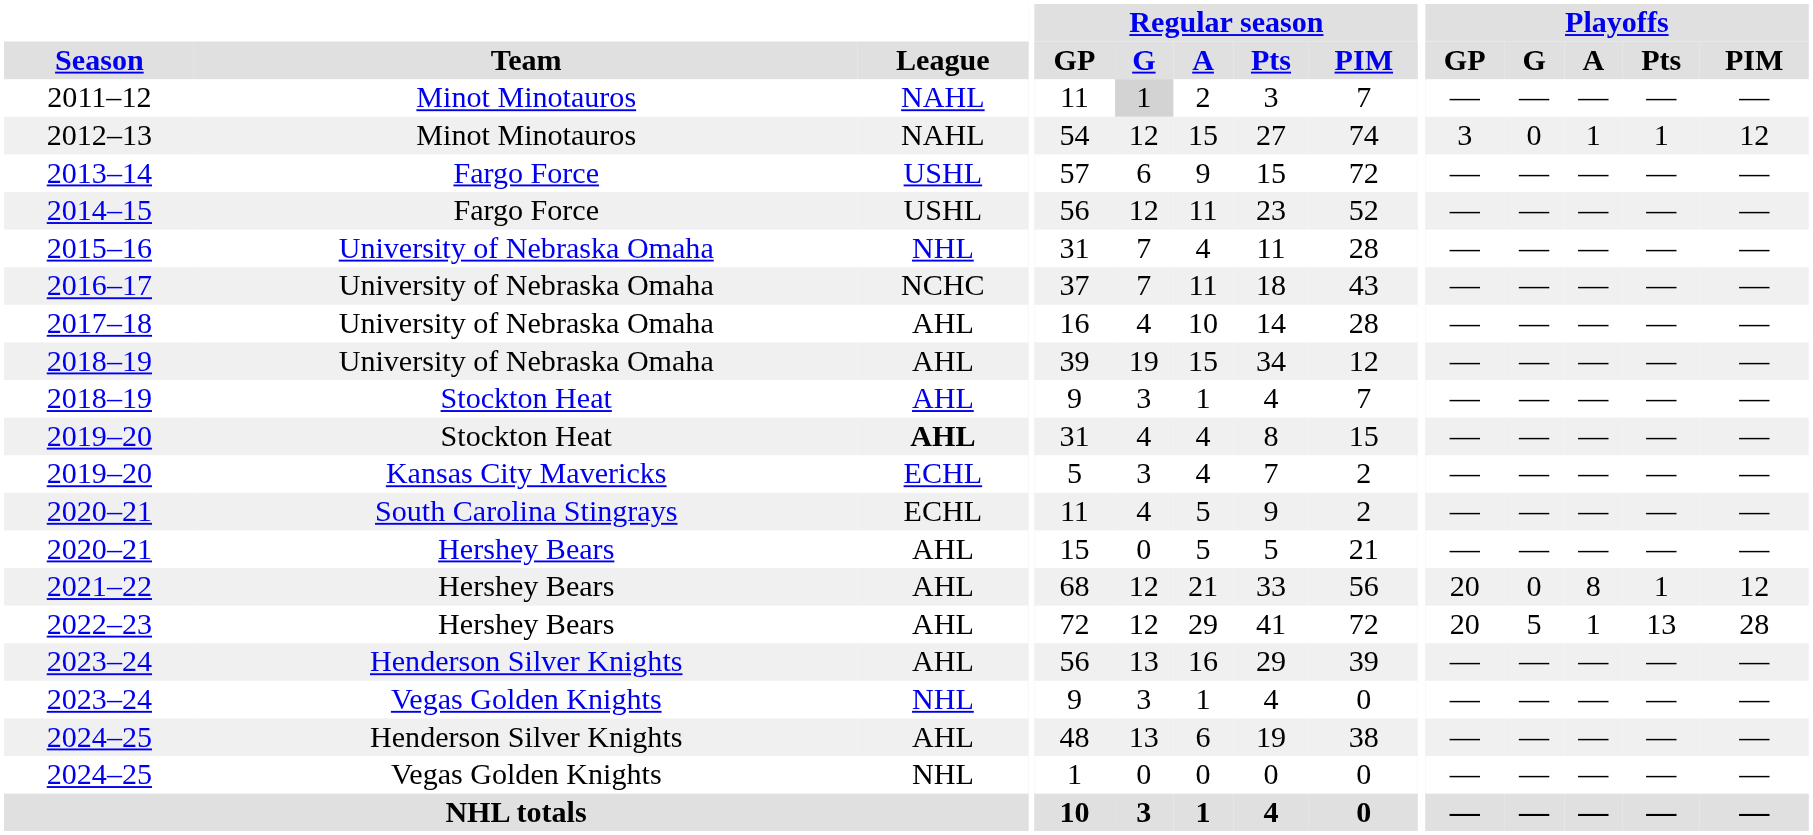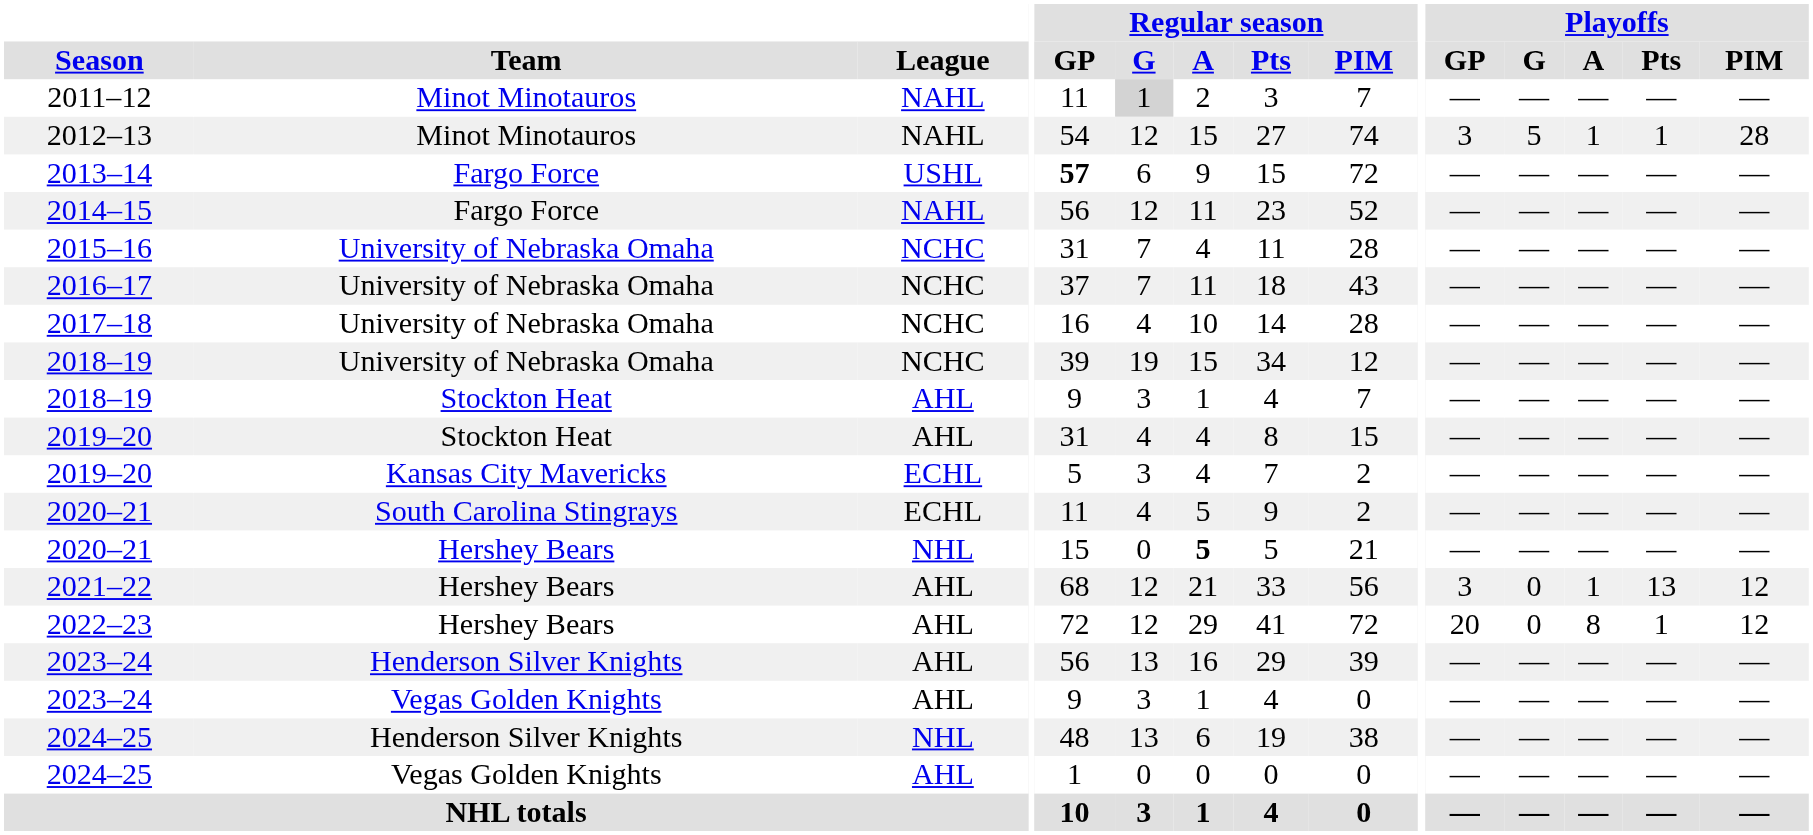 <table border="0" cellpadding="1" cellspacing="0" style="text-align:center; width:60em;">
 <tr bgcolor="#e0e0e0">
 <th colspan="3" bgcolor="#ffffff"></th>
 <th rowspan="99" bgcolor="#ffffff"></th>
 <th colspan="5"><a href='#'>Regular season</a></th>
 <th rowspan="99" bgcolor="#ffffff"></th>
 <th colspan="5"><a href='#'>Playoffs</a></th>
 </tr>
 <tr bgcolor="#e0e0e0">
 <th><a href='#'>Season</a></th>
 <th>Team</th>
 <th>League</th>
 <th>GP</th>
 <th><a href='#'>G</a></th>
 <th><a href='#'>A</a></th>
 <th><a href='#'>Pts</a></th>
 <th><a href='#'>PIM</a></th>
 <th>GP</th>
 <th>G</th>
 <th>A</th>
 <th>Pts</th>
 <th>PIM</th>
 </tr>
 <tr>
 <td>2011–12</td>
 <td><a href='#'>Minot Minotauros</a></td>
 <td><a href='#'>NAHL</a></td>
 <td>11</td>
 <td style="background: lightgrey;">1</td>
 <td>2</td>
 <td>3</td>
 <td>7</td>
 <td>—</td>
 <td>—</td>
 <td>—</td>
 <td>—</td>
 <td>—</td>
 </tr>
 <tr bgcolor="#f0f0f0">
 <td>2012–13</td>
 <td>Minot Minotauros</td>
 <td>NAHL</td>
 <td>54</td>
 <td>12</td>
 <td>15</td>
 <td>27</td>
 <td>74</td>
 <td>3</td>
-<td>0</td>
+<td>5</td>
 <td>1</td>
 <td>1</td>
-<td>12</td>
+<td>28</td>
 </tr>
 <tr>
 <td><a href='#'>2013–14</a></td>
 <td><a href='#'>Fargo Force</a></td>
 <td><a href='#'>USHL</a></td>
-<td>57</td>
+<td><strong>57</strong></td>
 <td>6</td>
 <td>9</td>
 <td>15</td>
 <td>72</td>
 <td>—</td>
 <td>—</td>
 <td>—</td>
 <td>—</td>
 <td>—</td>
 </tr>
 <tr bgcolor="#f0f0f0">
 <td><a href='#'>2014–15</a></td>
 <td>Fargo Force</td>
-<td>USHL</td>
+<td><a href='#'>NAHL</a></td>
 <td>56</td>
 <td>12</td>
 <td>11</td>
 <td>23</td>
 <td>52</td>
 <td>—</td>
 <td>—</td>
 <td>—</td>
 <td>—</td>
 <td>—</td>
 </tr>
 <tr>
 <td><a href='#'>2015–16</a></td>
 <td><a href='#'>University of Nebraska Omaha</a></td>
-<td><a href='#'>NHL</a></td>
+<td><a href='#'>NCHC</a></td>
 <td>31</td>
 <td>7</td>
 <td>4</td>
 <td>11</td>
 <td>28</td>
 <td>—</td>
 <td>—</td>
 <td>—</td>
 <td>—</td>
 <td>—</td>
 </tr>
 <tr bgcolor="#f0f0f0">
 <td><a href='#'>2016–17</a></td>
 <td>University of Nebraska Omaha</td>
 <td>NCHC</td>
 <td>37</td>
 <td>7</td>
 <td>11</td>
 <td>18</td>
 <td>43</td>
 <td>—</td>
 <td>—</td>
 <td>—</td>
 <td>—</td>
 <td>—</td>
 </tr>
 <tr>
 <td><a href='#'>2017–18</a></td>
 <td>University of Nebraska Omaha</td>
-<td>AHL</td>
+<td>NCHC</td>
 <td>16</td>
 <td>4</td>
 <td>10</td>
 <td>14</td>
 <td>28</td>
 <td>—</td>
 <td>—</td>
 <td>—</td>
 <td>—</td>
 <td>—</td>
 </tr>
 <tr bgcolor="#f0f0f0">
 <td><a href='#'>2018–19</a></td>
 <td>University of Nebraska Omaha</td>
-<td>AHL</td>
+<td>NCHC</td>
 <td>39</td>
 <td>19</td>
 <td>15</td>
 <td>34</td>
 <td>12</td>
 <td>—</td>
 <td>—</td>
 <td>—</td>
 <td>—</td>
 <td>—</td>
 </tr>
 <tr>
 <td><a href='#'>2018–19</a></td>
 <td><a href='#'>Stockton Heat</a></td>
 <td><a href='#'>AHL</a></td>
 <td>9</td>
 <td>3</td>
 <td>1</td>
 <td>4</td>
 <td>7</td>
 <td>—</td>
 <td>—</td>
 <td>—</td>
 <td>—</td>
 <td>—</td>
 </tr>
 <tr bgcolor="#f0f0f0">
 <td><a href='#'>2019–20</a></td>
 <td>Stockton Heat</td>
-<td><strong>AHL</strong></td>
+<td>AHL</td>
 <td>31</td>
 <td>4</td>
 <td>4</td>
 <td>8</td>
 <td>15</td>
 <td>—</td>
 <td>—</td>
 <td>—</td>
 <td>—</td>
 <td>—</td>
 </tr>
 <tr>
 <td><a href='#'>2019–20</a></td>
 <td><a href='#'>Kansas City Mavericks</a></td>
 <td><a href='#'>ECHL</a></td>
 <td>5</td>
 <td>3</td>
 <td>4</td>
 <td>7</td>
 <td>2</td>
 <td>—</td>
 <td>—</td>
 <td>—</td>
 <td>—</td>
 <td>—</td>
 </tr>
 <tr bgcolor="#f0f0f0">
 <td><a href='#'>2020–21</a></td>
 <td><a href='#'>South Carolina Stingrays</a></td>
 <td>ECHL</td>
 <td>11</td>
 <td>4</td>
 <td>5</td>
 <td>9</td>
 <td>2</td>
 <td>—</td>
 <td>—</td>
 <td>—</td>
 <td>—</td>
 <td>—</td>
 </tr>
 <tr>
 <td><a href='#'>2020–21</a></td>
 <td><a href='#'>Hershey Bears</a></td>
-<td>AHL</td>
+<td><a href='#'>NHL</a></td>
 <td>15</td>
 <td>0</td>
-<td>5</td>
+<td><strong>5</strong></td>
 <td>5</td>
 <td>21</td>
 <td>—</td>
 <td>—</td>
 <td>—</td>
 <td>—</td>
 <td>—</td>
 </tr>
 <tr bgcolor="#f0f0f0">
 <td><a href='#'>2021–22</a></td>
 <td>Hershey Bears</td>
 <td>AHL</td>
 <td>68</td>
 <td>12</td>
 <td>21</td>
 <td>33</td>
 <td>56</td>
-<td>20</td>
+<td>3</td>
 <td>0</td>
-<td>8</td>
 <td>1</td>
+<td>13</td>
 <td>12</td>
 </tr>
 <tr>
 <td><a href='#'>2022–23</a></td>
 <td>Hershey Bears</td>
 <td>AHL</td>
 <td>72</td>
 <td>12</td>
 <td>29</td>
 <td>41</td>
 <td>72</td>
 <td>20</td>
-<td>5</td>
+<td>0</td>
+<td>8</td>
 <td>1</td>
-<td>13</td>
-<td>28</td>
+<td>12</td>
 </tr>
 <tr bgcolor="#f0f0f0">
 <td><a href='#'>2023–24</a></td>
 <td><a href='#'>Henderson Silver Knights</a></td>
 <td>AHL</td>
 <td>56</td>
 <td>13</td>
 <td>16</td>
 <td>29</td>
 <td>39</td>
 <td>—</td>
 <td>—</td>
 <td>—</td>
 <td>—</td>
 <td>—</td>
 </tr>
 <tr>
 <td><a href='#'>2023–24</a></td>
 <td><a href='#'>Vegas Golden Knights</a></td>
-<td><a href='#'>NHL</a></td>
+<td>AHL</td>
 <td>9</td>
 <td>3</td>
 <td>1</td>
 <td>4</td>
 <td>0</td>
 <td>—</td>
 <td>—</td>
 <td>—</td>
 <td>—</td>
 <td>—</td>
 </tr>
 <tr bgcolor="#f0f0f0">
 <td><a href='#'>2024–25</a></td>
 <td>Henderson Silver Knights</td>
-<td>AHL</td>
+<td><a href='#'>NHL</a></td>
 <td>48</td>
 <td>13</td>
 <td>6</td>
 <td>19</td>
 <td>38</td>
 <td>—</td>
 <td>—</td>
 <td>—</td>
 <td>—</td>
 <td>—</td>
 </tr>
 <tr>
 <td><a href='#'>2024–25</a></td>
 <td>Vegas Golden Knights</td>
-<td>NHL</td>
+<td><a href='#'>AHL</a></td>
 <td>1</td>
 <td>0</td>
 <td>0</td>
 <td>0</td>
 <td>0</td>
 <td>—</td>
 <td>—</td>
 <td>—</td>
 <td>—</td>
 <td>—</td>
 </tr>
 <tr bgcolor="#e0e0e0">
 <th colspan="3">NHL totals</th>
 <th>10</th>
 <th>3</th>
 <th>1</th>
 <th>4</th>
 <th>0</th>
 <th>—</th>
 <th>—</th>
 <th>—</th>
 <th>—</th>
 <th>—</th>
 </tr>
 </table>
